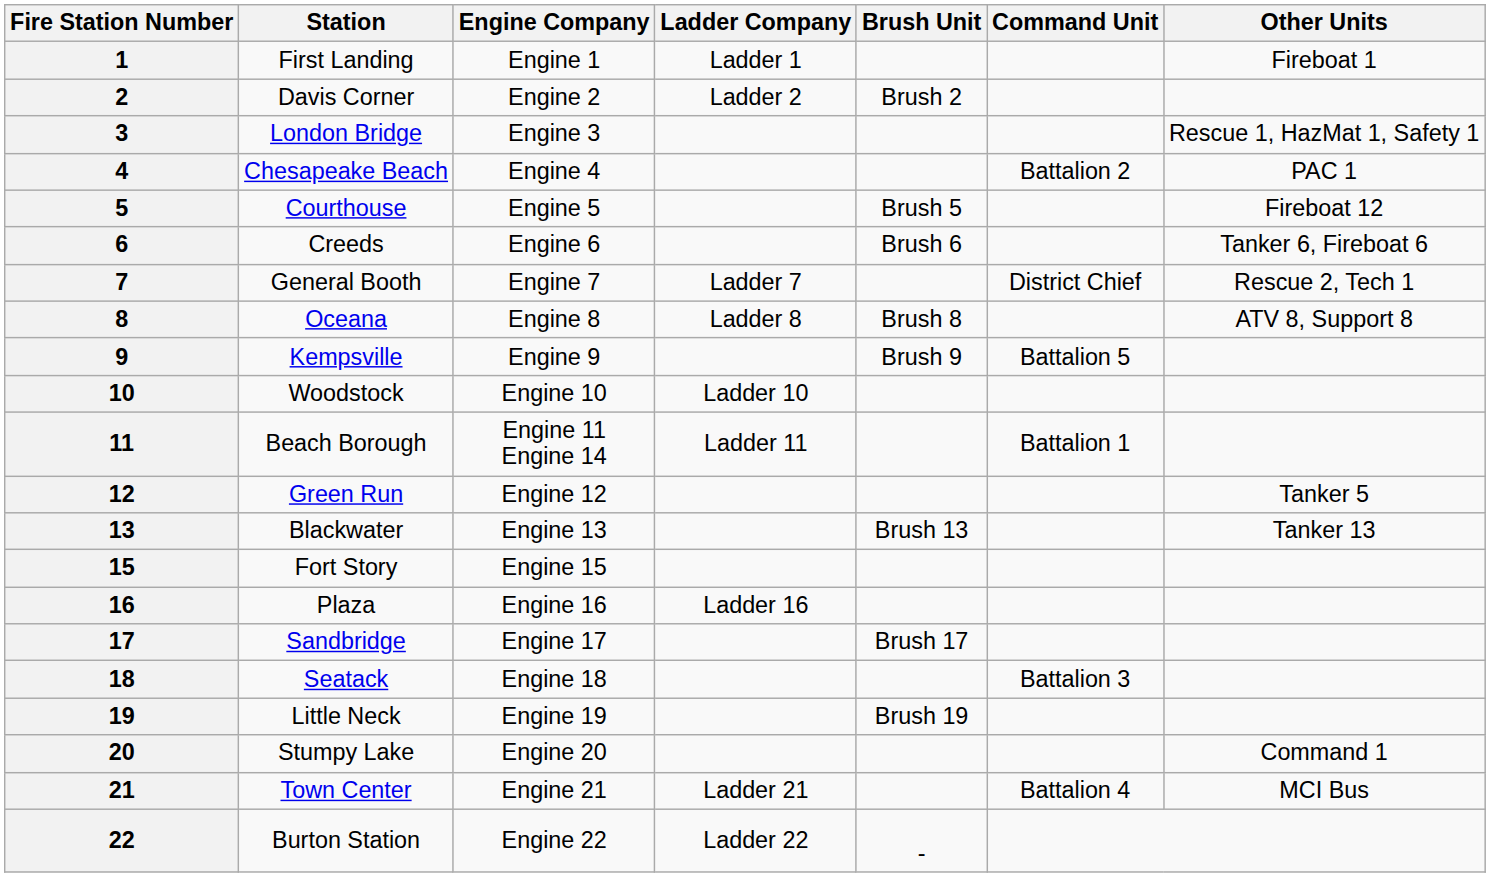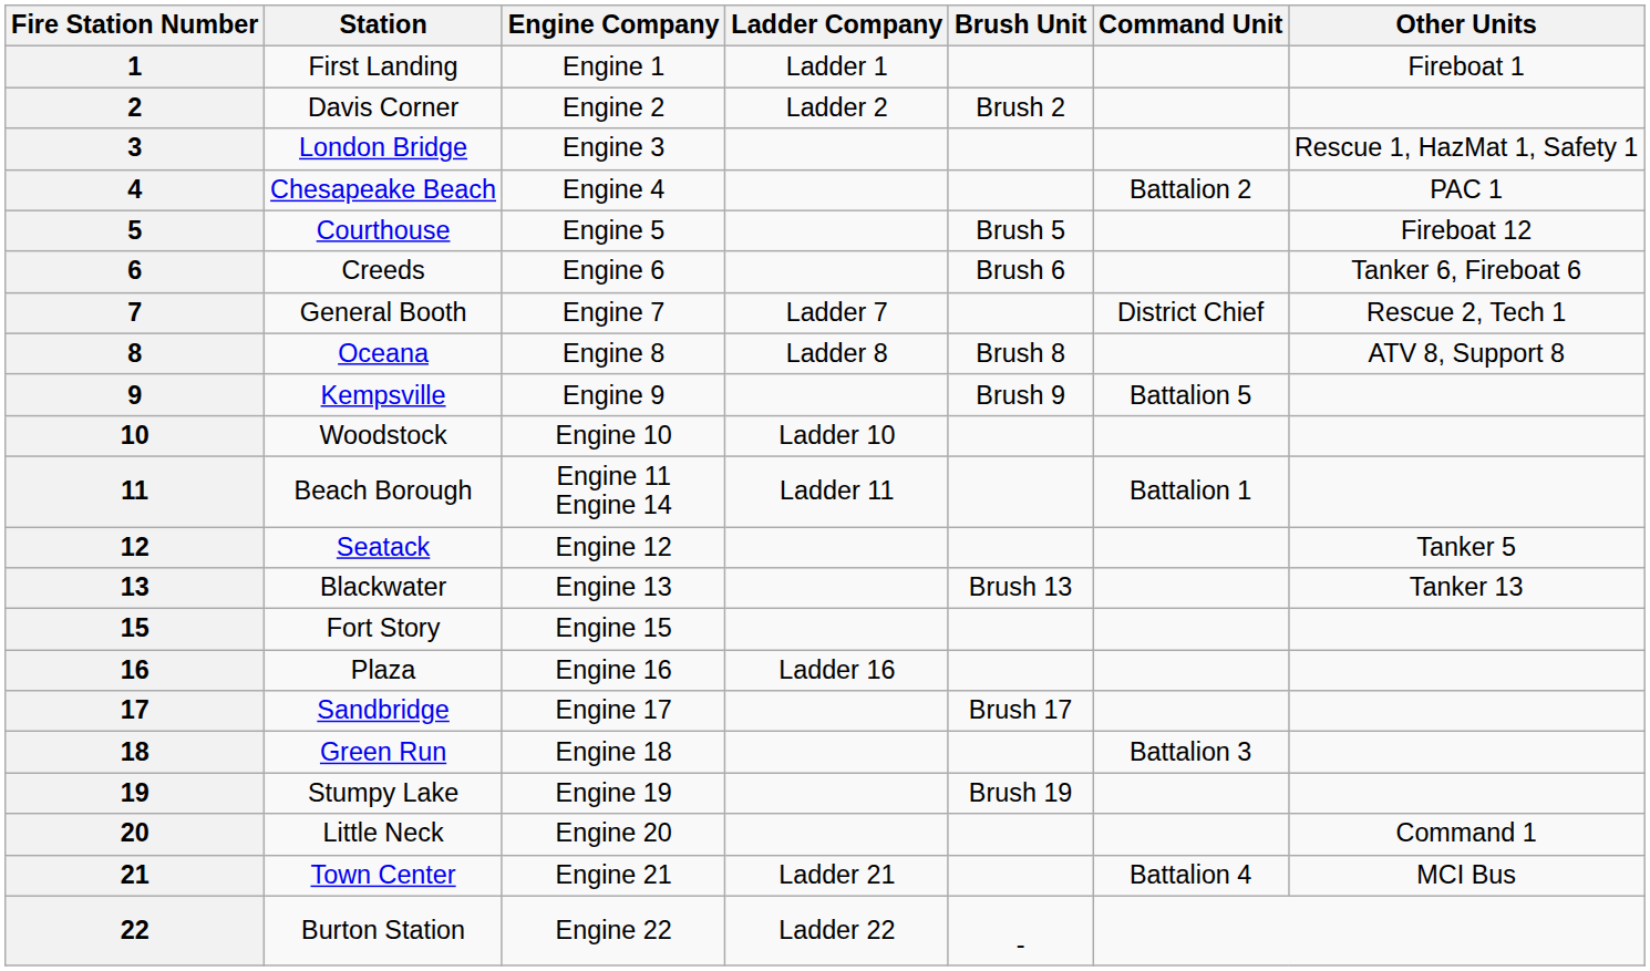 <table class=wikitable style="text-align:center;">
 <tr>
 <th>Fire Station Number</th>
 <th>Station</th>
 <th>Engine Company</th>
 <th>Ladder Company</th>
 <th>Brush Unit</th>
 <th>Command Unit</th>
 <th>Other Units</th>
 </tr>
 <tr>
 <th>1</th>
 <td>First Landing</td>
 <td>Engine 1</td>
 <td>Ladder 1</td>
 <td></td>
 <td></td>
 <td>Fireboat 1</td>
 </tr>
 <tr>
 <th>2</th>
 <td>Davis Corner</td>
 <td>Engine 2</td>
 <td>Ladder 2</td>
 <td>Brush 2</td>
 <td></td>
 <td></td>
 </tr>
 <tr>
 <th>3</th>
 <td><a href='#'>London Bridge</a></td>
 <td>Engine 3</td>
 <td></td>
 <td></td>
 <td></td>
 <td>Rescue 1, HazMat 1, Safety 1</td>
 </tr>
 <tr>
 <th>4</th>
 <td><a href='#'>Chesapeake Beach</a></td>
 <td>Engine 4</td>
 <td></td>
 <td></td>
 <td>Battalion 2</td>
 <td>PAC 1</td>
 </tr>
 <tr>
 <th>5</th>
 <td><a href='#'>Courthouse</a></td>
 <td>Engine 5</td>
 <td></td>
 <td>Brush 5</td>
 <td></td>
 <td>Fireboat 12</td>
 </tr>
 <tr>
 <th>6</th>
 <td>Creeds</td>
 <td>Engine 6</td>
 <td></td>
 <td>Brush 6</td>
 <td></td>
 <td>Tanker 6, Fireboat 6</td>
 </tr>
 <tr>
 <th>7</th>
 <td>General Booth</td>
 <td>Engine 7</td>
 <td>Ladder 7</td>
 <td></td>
 <td>District Chief</td>
 <td>Rescue 2, Tech 1</td>
 </tr>
 <tr>
 <th>8</th>
 <td><a href='#'>Oceana</a></td>
 <td>Engine 8</td>
 <td>Ladder 8</td>
 <td>Brush 8</td>
 <td></td>
 <td>ATV 8, Support 8</td>
 </tr>
 <tr>
 <th>9</th>
 <td><a href='#'>Kempsville</a></td>
 <td>Engine 9</td>
 <td></td>
 <td>Brush 9</td>
 <td>Battalion 5</td>
 <td></td>
 </tr>
 <tr>
 <th>10</th>
 <td>Woodstock</td>
 <td>Engine 10</td>
 <td>Ladder 10</td>
 <td></td>
 <td></td>
 <td></td>
 </tr>
 <tr>
 <th>11</th>
 <td>Beach Borough</td>
 <td>Engine 11<br>Engine 14</td>
 <td>Ladder 11</td>
 <td></td>
 <td>Battalion 1</td>
 <td></td>
 </tr>
 <tr>
 <th>12</th>
-<td><a href='#'>Green Run</a></td>
+<td><a href='#'>Seatack</a></td>
 <td>Engine 12</td>
 <td></td>
 <td></td>
 <td></td>
 <td>Tanker 5</td>
 </tr>
 <tr>
 <th>13</th>
 <td>Blackwater</td>
 <td>Engine 13</td>
 <td></td>
 <td>Brush 13</td>
 <td></td>
 <td>Tanker 13</td>
 </tr>
 <tr>
 <th>15</th>
 <td>Fort Story</td>
 <td>Engine 15</td>
 <td></td>
 <td></td>
 <td></td>
 <td></td>
 </tr>
 <tr>
 <th>16</th>
 <td>Plaza</td>
 <td>Engine 16</td>
 <td>Ladder 16</td>
 <td></td>
 <td></td>
 <td></td>
 </tr>
 <tr>
 <th>17</th>
 <td><a href='#'>Sandbridge</a></td>
 <td>Engine 17</td>
 <td></td>
 <td>Brush 17</td>
 <td></td>
 <td></td>
 </tr>
 <tr>
 <th>18</th>
-<td><a href='#'>Seatack</a></td>
+<td><a href='#'>Green Run</a></td>
 <td>Engine 18</td>
 <td></td>
 <td></td>
 <td>Battalion 3</td>
 <td></td>
 </tr>
 <tr>
 <th>19</th>
-<td>Little Neck</td>
+<td>Stumpy Lake</td>
 <td>Engine 19</td>
 <td></td>
 <td>Brush 19</td>
 <td></td>
 <td></td>
 </tr>
 <tr>
 <th>20</th>
-<td>Stumpy Lake</td>
+<td>Little Neck</td>
 <td>Engine 20</td>
 <td></td>
 <td></td>
 <td></td>
 <td>Command 1</td>
 </tr>
 <tr>
 <th>21</th>
 <td><a href='#'>Town Center</a></td>
 <td>Engine 21</td>
 <td>Ladder 21</td>
 <td></td>
 <td>Battalion 4</td>
 <td>MCI Bus</td>
 </tr>
 <tr>
 <th>22</th>
 <td>Burton Station</td>
 <td>Engine 22</td>
 <td>Ladder 22</td>
 <td><br>-</td>
 </tr>
 </table>
